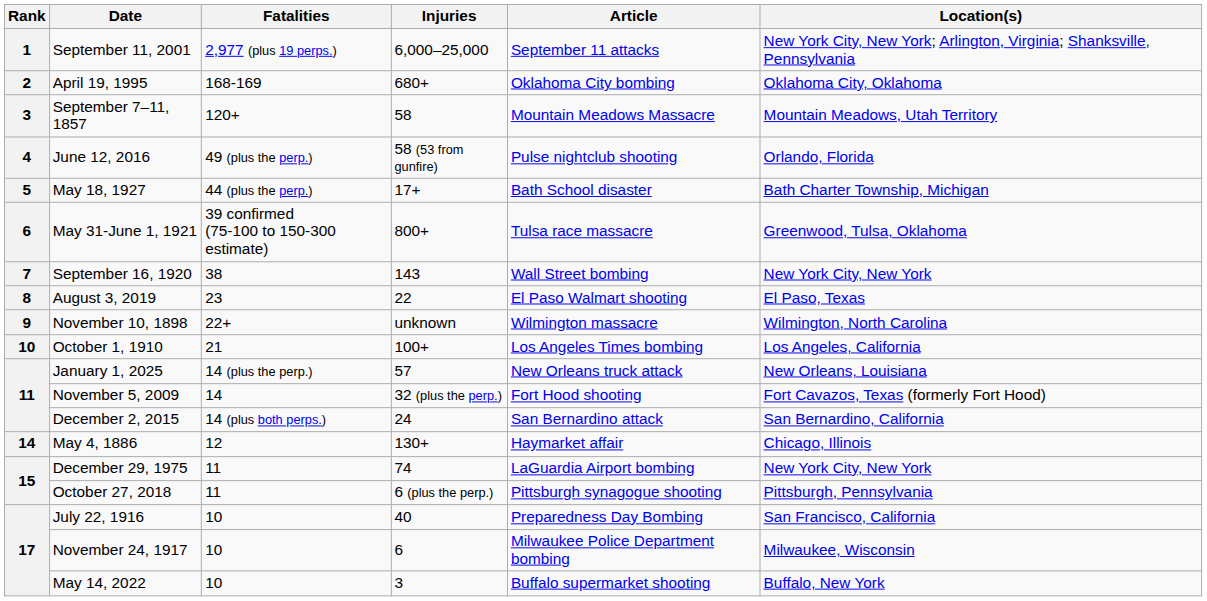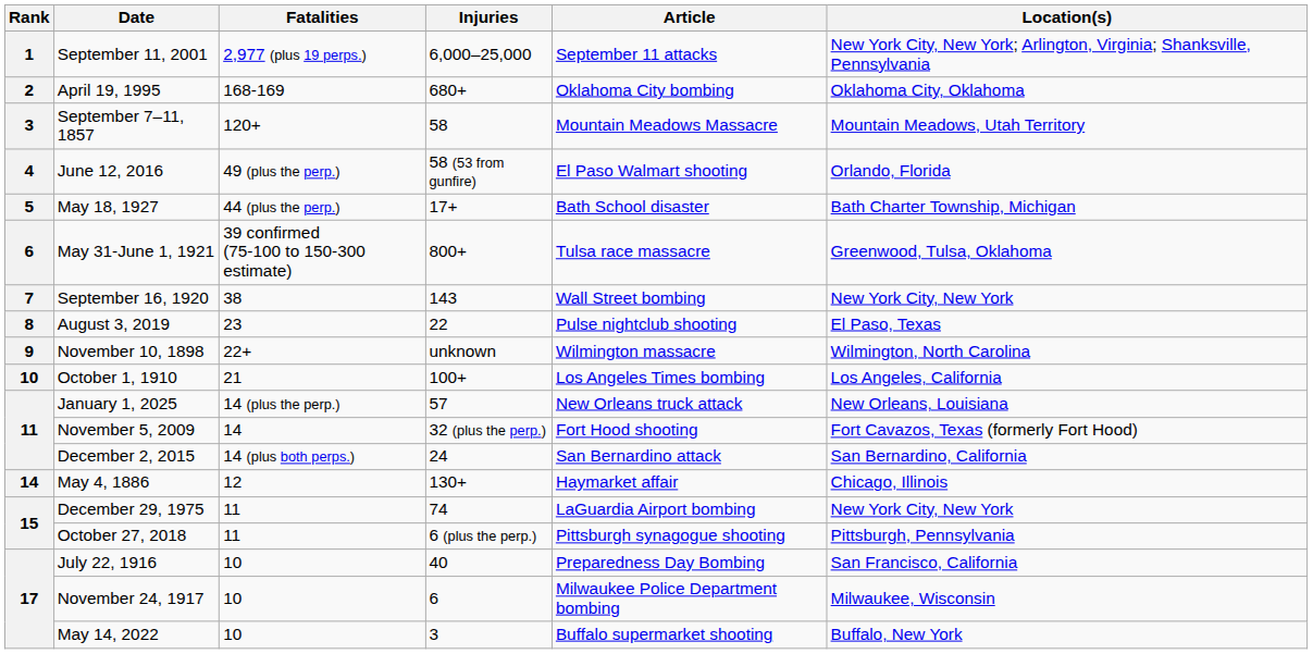 <table class="wikitable sortable">
 <tr>
 <th data-sort-type="number">Rank</th>
 <th data-sort-type="number">Date</th>
 <th data-sort-type="number">Fatalities</th>
 <th data-sort-type="number">Injuries</th>
 <th>Article</th>
 <th>Location(s)</th>
 </tr>
 <tr>
 <th>1</th>
 <td>September 11, 2001</td>
 <td><a href='#'>2,977</a> <small>(plus <a href='#'>19 perps.</a>)</small></td>
 <td> 6,000–25,000</td>
 <td><a href='#'>September 11 attacks</a></td>
 <td><a href='#'>New York City, New York</a>; <a href='#'>Arlington, Virginia</a>; <a href='#'>Shanksville, Pennsylvania</a></td>
 </tr>
 <tr>
 <th>2</th>
 <td>April 19, 1995 </td>
 <td>168-169</td>
 <td>680+</td>
 <td><a href='#'>Oklahoma City bombing</a></td>
 <td><a href='#'>Oklahoma City, Oklahoma</a></td>
 </tr>
 <tr>
 <th>3</th>
 <td>September 7–11, 1857 </td>
 <td>120+</td>
 <td>58</td>
 <td><a href='#'>Mountain Meadows Massacre</a></td>
 <td><a href='#'>Mountain Meadows, Utah Territory</a></td>
 </tr>
 <tr>
 <th>4</th>
 <td>June 12, 2016</td>
 <td>49 <small>(plus the <a href='#'>perp.</a>)</small></td>
 <td>58 <small>(53 from gunfire)</small></td>
-<td><a href='#'>Pulse nightclub shooting</a></td>
+<td><a href='#'>El Paso Walmart shooting</a></td>
 <td><a href='#'>Orlando, Florida</a></td>
 </tr>
 <tr>
 <th>5</th>
 <td>May 18, 1927</td>
 <td>44 <small>(plus the <a href='#'>perp.</a>)</small></td>
 <td>17+</td>
 <td><a href='#'>Bath School disaster</a></td>
 <td><a href='#'>Bath Charter Township, Michigan</a></td>
 </tr>
 <tr>
 <th>6</th>
 <td>May 31-June 1, 1921 </td>
 <td>39 confirmed<br>(75-100 to 150-300 estimate)</td>
 <td>800+</td>
 <td><a href='#'>Tulsa race massacre</a></td>
 <td><a href='#'>Greenwood, Tulsa, Oklahoma</a></td>
 </tr>
 <tr>
 <th>7</th>
 <td>September 16, 1920</td>
 <td>38</td>
 <td>143</td>
 <td><a href='#'>Wall Street bombing</a></td>
 <td><a href='#'>New York City, New York</a></td>
 </tr>
 <tr>
 <th>8</th>
 <td>August 3, 2019</td>
 <td>23</td>
 <td>22</td>
-<td><a href='#'>El Paso Walmart shooting</a></td>
+<td><a href='#'>Pulse nightclub shooting</a></td>
 <td><a href='#'>El Paso, Texas</a></td>
 </tr>
 <tr>
 <th>9</th>
 <td>November 10, 1898</td>
 <td>22+</td>
 <td>unknown</td>
 <td><a href='#'>Wilmington massacre</a></td>
 <td><a href='#'>Wilmington, North Carolina</a></td>
 </tr>
 <tr>
 <th>10</th>
 <td>October 1, 1910</td>
 <td>21</td>
 <td>100+</td>
 <td><a href='#'>Los Angeles Times bombing</a></td>
 <td><a href='#'>Los Angeles, California</a></td>
 </tr>
 <tr>
 <th rowspan="3">11</th>
 <td>January 1, 2025</td>
 <td>14 <small>(plus the perp.)</small></td>
 <td>57</td>
 <td><a href='#'>New Orleans truck attack</a></td>
 <td><a href='#'>New Orleans, Louisiana</a></td>
 </tr>
 <tr>
 <td>November 5, 2009</td>
 <td>14</td>
 <td>32 <small>(plus the <a href='#'>perp.</a>)</small></td>
 <td><a href='#'>Fort Hood shooting</a></td>
 <td><a href='#'>Fort Cavazos, Texas</a> (formerly Fort Hood)</td>
 </tr>
 <tr>
 <td>December 2, 2015</td>
 <td>14 <small>(plus <a href='#'>both perps.</a>)</small></td>
 <td>24</td>
 <td><a href='#'>San Bernardino attack</a></td>
 <td><a href='#'>San Bernardino, California</a></td>
 </tr>
 <tr>
 <th>14</th>
 <td>May 4, 1886</td>
 <td>12</td>
 <td>130+</td>
 <td><a href='#'>Haymarket affair</a></td>
 <td><a href='#'>Chicago, Illinois</a></td>
 </tr>
 <tr>
 <th rowspan="2">15</th>
 <td>December 29, 1975</td>
 <td>11</td>
 <td>74</td>
 <td><a href='#'>LaGuardia Airport bombing</a></td>
 <td><a href='#'>New York City, New York</a></td>
 </tr>
 <tr>
 <td>October 27, 2018</td>
 <td>11</td>
 <td>6 <small>(plus the perp.)</small></td>
 <td><a href='#'>Pittsburgh synagogue shooting</a></td>
 <td><a href='#'>Pittsburgh, Pennsylvania</a></td>
 </tr>
 <tr>
 <th rowspan="3">17</th>
 <td>July 22, 1916</td>
 <td>10</td>
 <td>40</td>
 <td><a href='#'>Preparedness Day Bombing</a></td>
 <td><a href='#'>San Francisco, California</a></td>
 </tr>
 <tr>
 <td>November 24, 1917</td>
 <td>10</td>
 <td>6</td>
 <td><a href='#'>Milwaukee Police Department bombing</a></td>
 <td><a href='#'>Milwaukee, Wisconsin</a></td>
 </tr>
 <tr>
 <td>May 14, 2022</td>
 <td>10</td>
 <td>3</td>
 <td><a href='#'>Buffalo supermarket shooting</a></td>
 <td><a href='#'>Buffalo, New York</a></td>
 </tr>
 </table>
